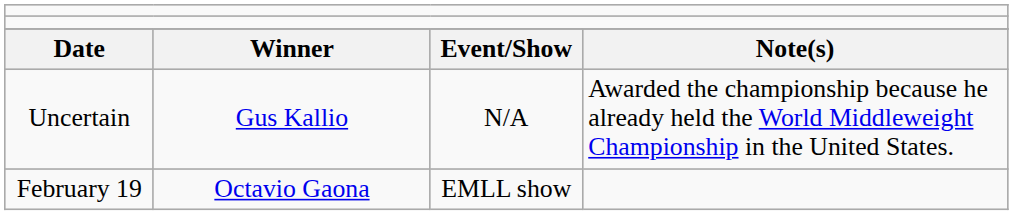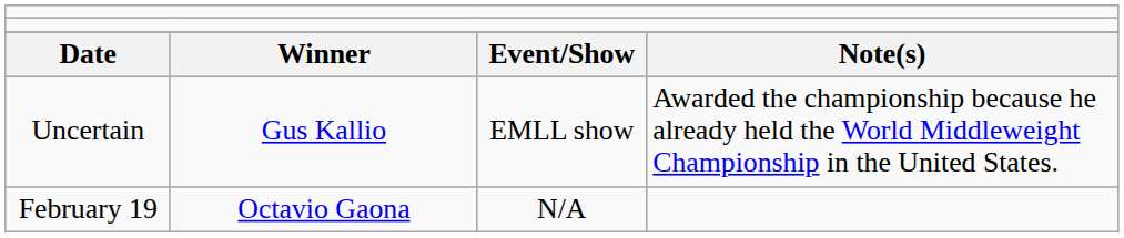 <table class="wikitable" style="text-align:center; width:100%;">
 <tr>
 <td colspan=5></td>
 </tr>
 <tr>
 <td colspan=5><strong></strong></td>
 </tr>
 <tr>
 </tr>
 <tr>
 <th width=14%>Date</th>
 <th width=26%>Winner</th>
 <th width=14%>Event/Show</th>
 <th width=40%>Note(s)</th>
 </tr>
 <tr>
 <td>Uncertain</td>
 <td><a href='#'>Gus Kallio</a></td>
-<td>N/A</td>
+<td>EMLL show</td>
 <td align=left>Awarded the championship because he already held the <a href='#'>World Middleweight Championship</a> in the United States.</td>
 </tr>
 <tr>
 <td>February 19</td>
 <td><a href='#'>Octavio Gaona</a></td>
-<td>EMLL show</td>
+<td>N/A</td>
 <td align=left></td>
 </tr>
 </table>
